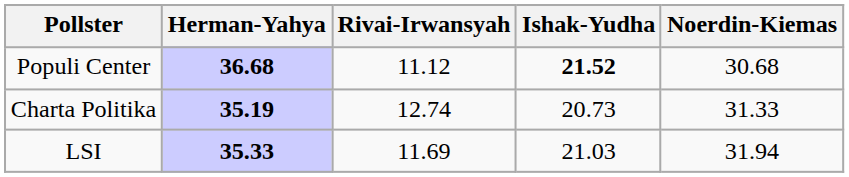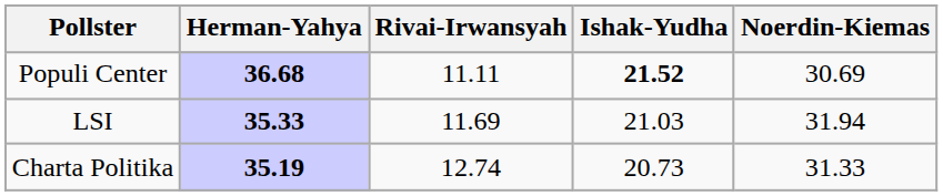 <table class="wikitable sortable" style="text-align: center; font-size: 75%;">
 <tr>
 <th>Pollster</th>
 <th>Herman-Yahya</th>
 <th>Rivai-Irwansyah</th>
 <th>Ishak-Yudha</th>
 <th>Noerdin-Kiemas</th>
 </tr>
 <tr>
 <td>Populi Center</td>
 <td bgcolor=#CCCCFF><strong>36.68</strong></td>
-<td>11.12</td>
+<td>11.11</td>
 <td><strong>21.52</strong></td>
-<td>30.68</td>
+<td>30.69</td>
+</tr>
+<tr>
+<td>LSI</td>
+<td bgcolor=#CCCCFF><strong>35.33</strong></td>
+<td>11.69</td>
+<td>21.03</td>
+<td>31.94</td>
 </tr>
 <tr>
 <td>Charta Politika</td>
 <td bgcolor=#CCCCFF><strong>35.19</strong></td>
 <td>12.74</td>
 <td>20.73</td>
 <td>31.33</td>
 </tr>
-<tr>
-<td>LSI</td>
-<td bgcolor=#CCCCFF><strong>35.33</strong></td>
-<td>11.69</td>
-<td>21.03</td>
-<td>31.94</td>
-</tr>
 </table>
